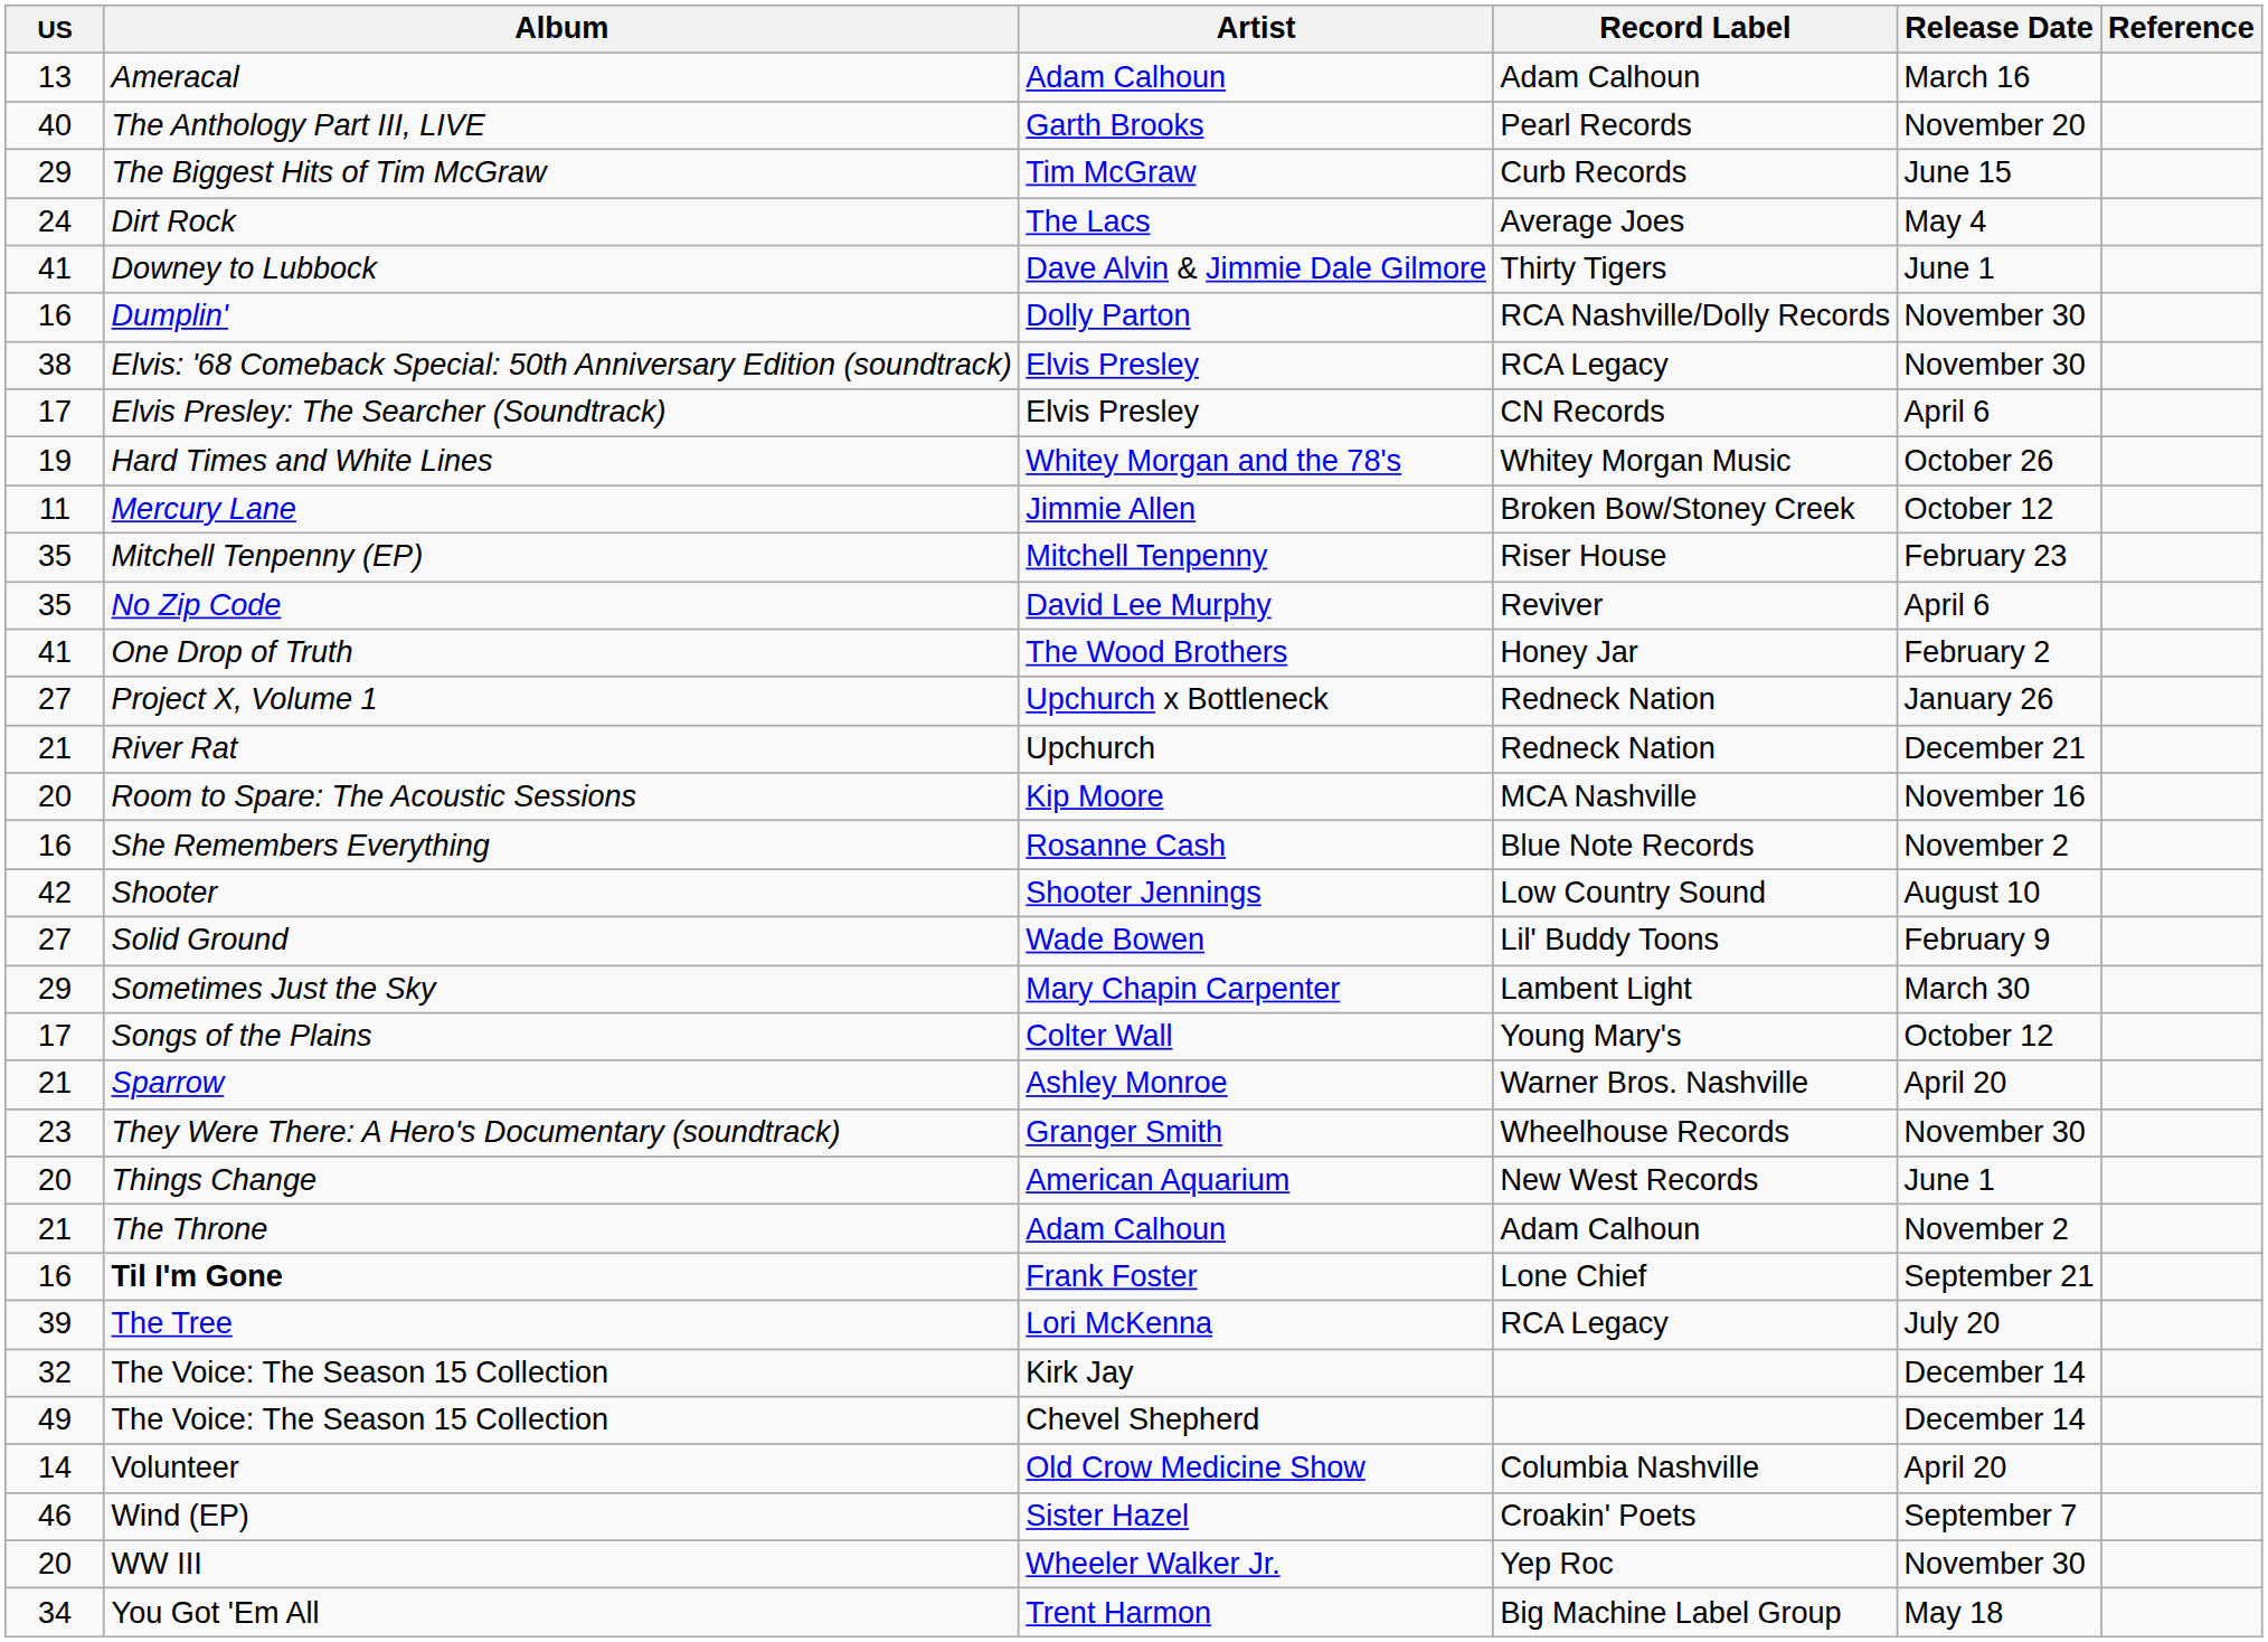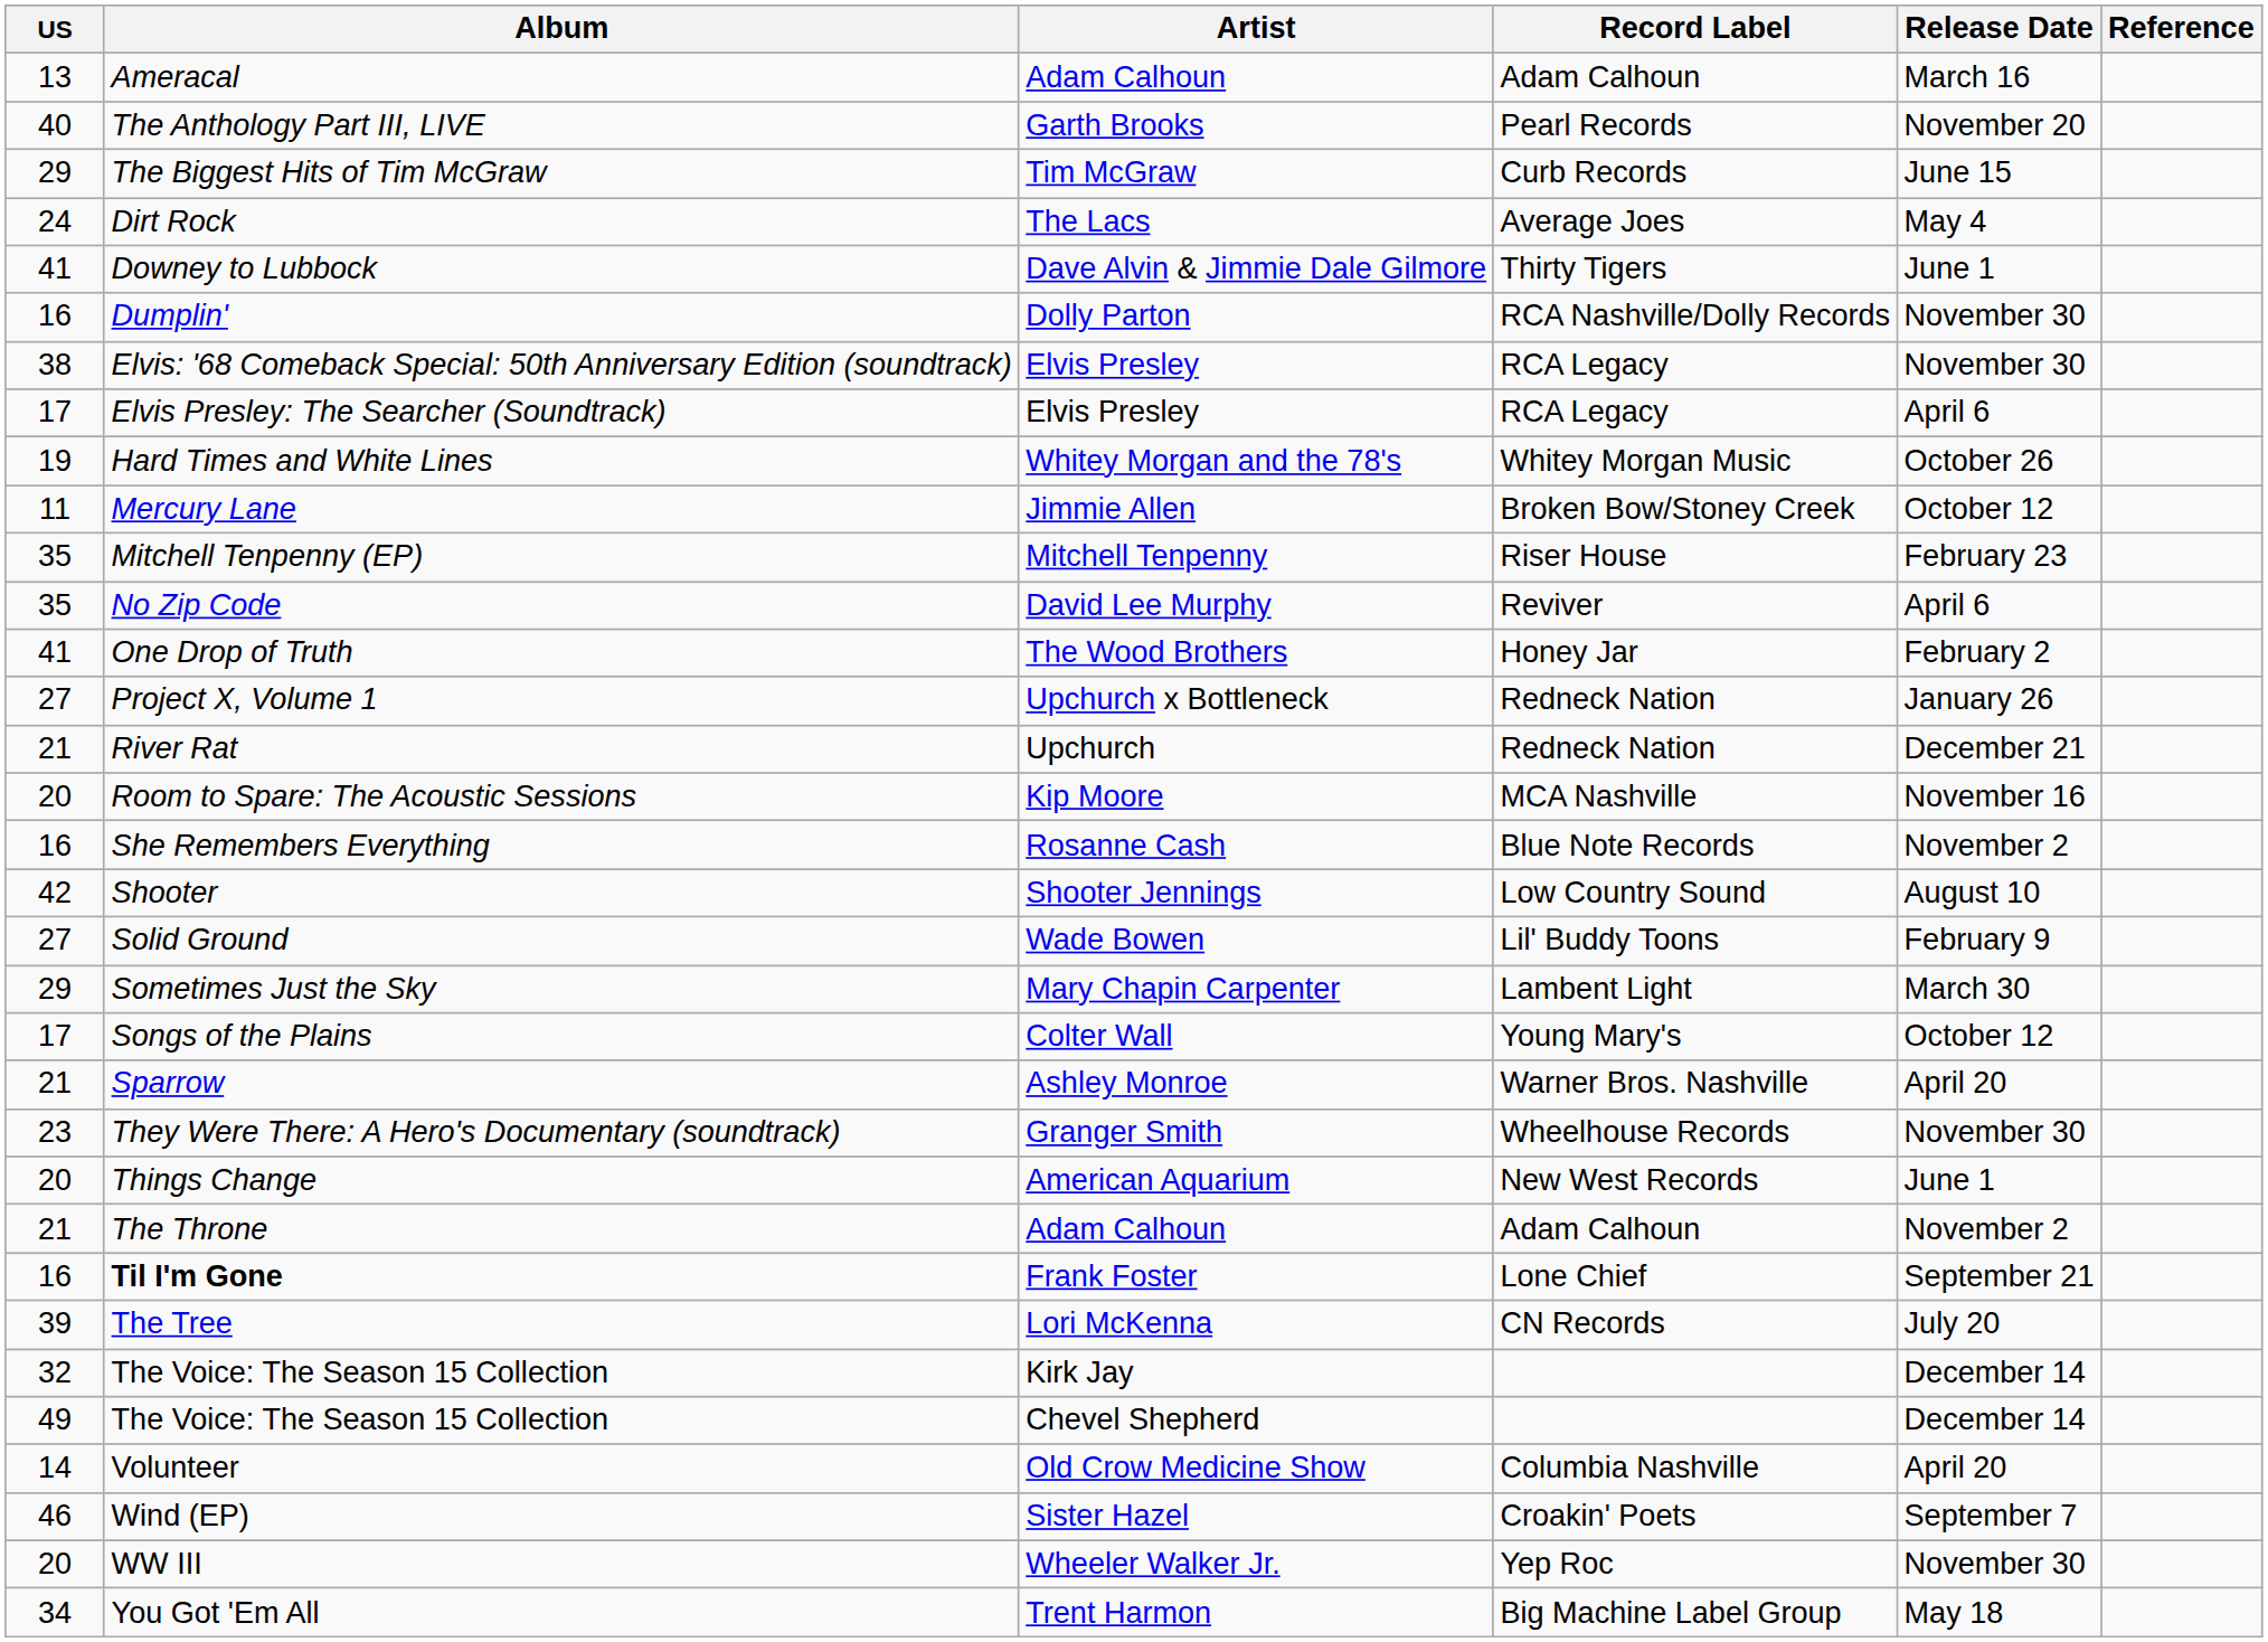 <table class="wikitable sortable">
 <tr>
 <th width=45><small>US</small></th>
 <th>Album</th>
 <th>Artist</th>
 <th>Record Label</th>
 <th>Release Date</th>
 <th>Reference</th>
 </tr>
 <tr>
 <td align="center">13</td>
 <td><em>Ameracal</em></td>
 <td><a href='#'>Adam Calhoun</a></td>
 <td>Adam Calhoun</td>
 <td>March 16</td>
 <td></td>
 </tr>
 <tr>
 <td align="center">40</td>
 <td><em>The Anthology Part III, LIVE</em></td>
 <td><a href='#'>Garth Brooks</a></td>
 <td>Pearl Records</td>
 <td>November 20</td>
 <td></td>
 </tr>
 <tr>
 <td align="center">29</td>
 <td><em>The Biggest Hits of Tim McGraw</em></td>
 <td><a href='#'>Tim McGraw</a></td>
 <td>Curb Records</td>
 <td>June 15</td>
 <td></td>
 </tr>
 <tr>
 <td align="center">24</td>
 <td><em>Dirt Rock</em></td>
 <td><a href='#'>The Lacs</a></td>
 <td>Average Joes</td>
 <td>May 4</td>
 <td></td>
 </tr>
 <tr>
 <td align="center">41</td>
 <td><em>Downey to Lubbock</em></td>
 <td><a href='#'>Dave Alvin</a> & <a href='#'>Jimmie Dale Gilmore</a></td>
 <td>Thirty Tigers</td>
 <td>June 1</td>
 <td></td>
 </tr>
 <tr>
 <td align="center">16</td>
 <td><em><a href='#'>Dumplin'</a></em></td>
 <td><a href='#'>Dolly Parton</a></td>
 <td>RCA Nashville/Dolly Records</td>
 <td>November 30</td>
 <td></td>
 </tr>
 <tr>
 <td align="center">38</td>
 <td><em>Elvis: '68 Comeback Special: 50th Anniversary Edition (soundtrack)</em></td>
 <td><a href='#'>Elvis Presley</a></td>
 <td>RCA Legacy</td>
 <td>November 30</td>
 <td></td>
 </tr>
 <tr>
 <td align="center">17</td>
 <td><em>Elvis Presley: The Searcher (Soundtrack)</em></td>
 <td>Elvis Presley</td>
-<td>CN Records</td>
+<td>RCA Legacy</td>
 <td>April 6</td>
 <td></td>
 </tr>
 <tr>
 <td align="center">19</td>
 <td><em>Hard Times and White Lines</em></td>
 <td><a href='#'>Whitey Morgan and the 78's</a></td>
 <td>Whitey Morgan Music</td>
 <td>October 26</td>
 <td></td>
 </tr>
 <tr>
 <td align="center">11</td>
 <td><em><a href='#'>Mercury Lane</a></em></td>
 <td><a href='#'>Jimmie Allen</a></td>
 <td>Broken Bow/Stoney Creek</td>
 <td>October 12</td>
 <td></td>
 </tr>
 <tr>
 <td align="center">35</td>
 <td><em>Mitchell Tenpenny (EP)</em></td>
 <td><a href='#'>Mitchell Tenpenny</a></td>
 <td>Riser House</td>
 <td>February 23</td>
 <td></td>
 </tr>
 <tr>
 <td align="center">35</td>
 <td><em><a href='#'>No Zip Code</a></em></td>
 <td><a href='#'>David Lee Murphy</a></td>
 <td>Reviver</td>
 <td>April 6</td>
 <td></td>
 </tr>
 <tr>
 <td align="center">41</td>
 <td><em>One Drop of Truth</em></td>
 <td><a href='#'>The Wood Brothers</a></td>
 <td>Honey Jar</td>
 <td>February 2</td>
 <td></td>
 </tr>
 <tr>
 <td align="center">27</td>
 <td><em>Project X, Volume 1</em></td>
 <td><a href='#'>Upchurch</a> x Bottleneck</td>
 <td>Redneck Nation</td>
 <td>January 26</td>
 <td></td>
 </tr>
 <tr>
 <td align="center">21</td>
 <td><em>River Rat</em></td>
 <td>Upchurch</td>
 <td>Redneck Nation</td>
 <td>December 21</td>
 <td></td>
 </tr>
 <tr>
 <td align="center">20</td>
 <td><em>Room to Spare: The Acoustic Sessions</em></td>
 <td><a href='#'>Kip Moore</a></td>
 <td>MCA Nashville</td>
 <td>November 16</td>
 <td></td>
 </tr>
 <tr>
 <td align="center">16</td>
 <td><em>She Remembers Everything</em></td>
 <td><a href='#'>Rosanne Cash</a></td>
 <td>Blue Note Records</td>
 <td>November 2</td>
 <td></td>
 </tr>
 <tr>
 <td align="center">42</td>
 <td><em>Shooter</em></td>
 <td><a href='#'>Shooter Jennings</a></td>
 <td>Low Country Sound</td>
 <td>August 10</td>
 <td></td>
 </tr>
 <tr>
 <td align="center">27</td>
 <td><em>Solid Ground</em></td>
 <td><a href='#'>Wade Bowen</a></td>
 <td>Lil' Buddy Toons</td>
 <td>February 9</td>
 <td></td>
 </tr>
 <tr>
 <td align="center">29</td>
 <td><em>Sometimes Just the Sky</em></td>
 <td><a href='#'>Mary Chapin Carpenter</a></td>
 <td>Lambent Light</td>
 <td>March 30</td>
 <td></td>
 </tr>
 <tr>
 <td align="center">17</td>
 <td><em>Songs of the Plains</em></td>
 <td><a href='#'>Colter Wall</a></td>
 <td>Young Mary's</td>
 <td>October 12</td>
 <td></td>
 </tr>
 <tr>
 <td align="center">21</td>
 <td><em><a href='#'>Sparrow</a></em></td>
 <td><a href='#'>Ashley Monroe</a></td>
 <td>Warner Bros. Nashville</td>
 <td>April 20</td>
 <td></td>
 </tr>
 <tr>
 <td align="center">23</td>
 <td><em>They Were There: A Hero's Documentary (soundtrack)</em></td>
 <td><a href='#'>Granger Smith</a></td>
 <td>Wheelhouse Records</td>
 <td>November 30</td>
 <td></td>
 </tr>
 <tr>
 <td align="center">20</td>
 <td><em>Things Change</em></td>
 <td><a href='#'>American Aquarium</a></td>
 <td>New West Records</td>
 <td>June 1</td>
 <td></td>
 </tr>
 <tr>
 <td align="center">21</td>
 <td><em>The Throne</em></td>
 <td><a href='#'>Adam Calhoun</a></td>
 <td>Adam Calhoun</td>
 <td>November 2</td>
 <td></td>
 </tr>
 <tr>
 <td align="center">16</td>
 <td><strong>Til I'm Gone<em></td>
 <td><a href='#'>Frank Foster</a></td>
 <td>Lone Chief</td>
 <td>September 21</td>
 <td></td>
 </tr>
 <tr>
 <td align="center">39</td>
 <td></em><a href='#'>The Tree</a><em></td>
 <td><a href='#'>Lori McKenna</a></td>
-<td>RCA Legacy</td>
+<td>CN Records</td>
 <td>July 20</td>
 <td></td>
 </tr>
 <tr>
 <td align="center">32</td>
 <td></em>The Voice: The Season 15 Collection<em></td>
 <td>Kirk Jay</td>
 <td></td>
 <td>December 14</td>
 </tr>
 <tr>
 <td align="center">49</td>
 <td></em>The Voice: The Season 15 Collection<em></td>
 <td>Chevel Shepherd</td>
 <td></td>
 <td>December 14</td>
 <td></td>
 </tr>
 <tr>
 <td align="center">14</td>
 <td></em>Volunteer<em></td>
 <td><a href='#'>Old Crow Medicine Show</a></td>
 <td>Columbia Nashville</td>
 <td>April 20</td>
 <td></td>
 </tr>
 <tr>
 <td align="center">46</td>
 <td></em>Wind (EP)<em></td>
 <td><a href='#'>Sister Hazel</a></td>
 <td>Croakin' Poets</td>
 <td>September 7</td>
 <td></td>
 </tr>
 <tr>
 <td align="center">20</td>
 <td></em>WW III<em></td>
 <td><a href='#'>Wheeler Walker Jr.</a></td>
 <td>Yep Roc</td>
 <td>November 30</td>
 <td></td>
 </tr>
 <tr>
 <td align="center">34</td>
 <td></em>You Got 'Em All<em></td>
 <td><a href='#'>Trent Harmon</a></td>
 <td>Big Machine Label Group</td>
 <td>May 18</td>
 <td></td>
 </tr>
 </table>
